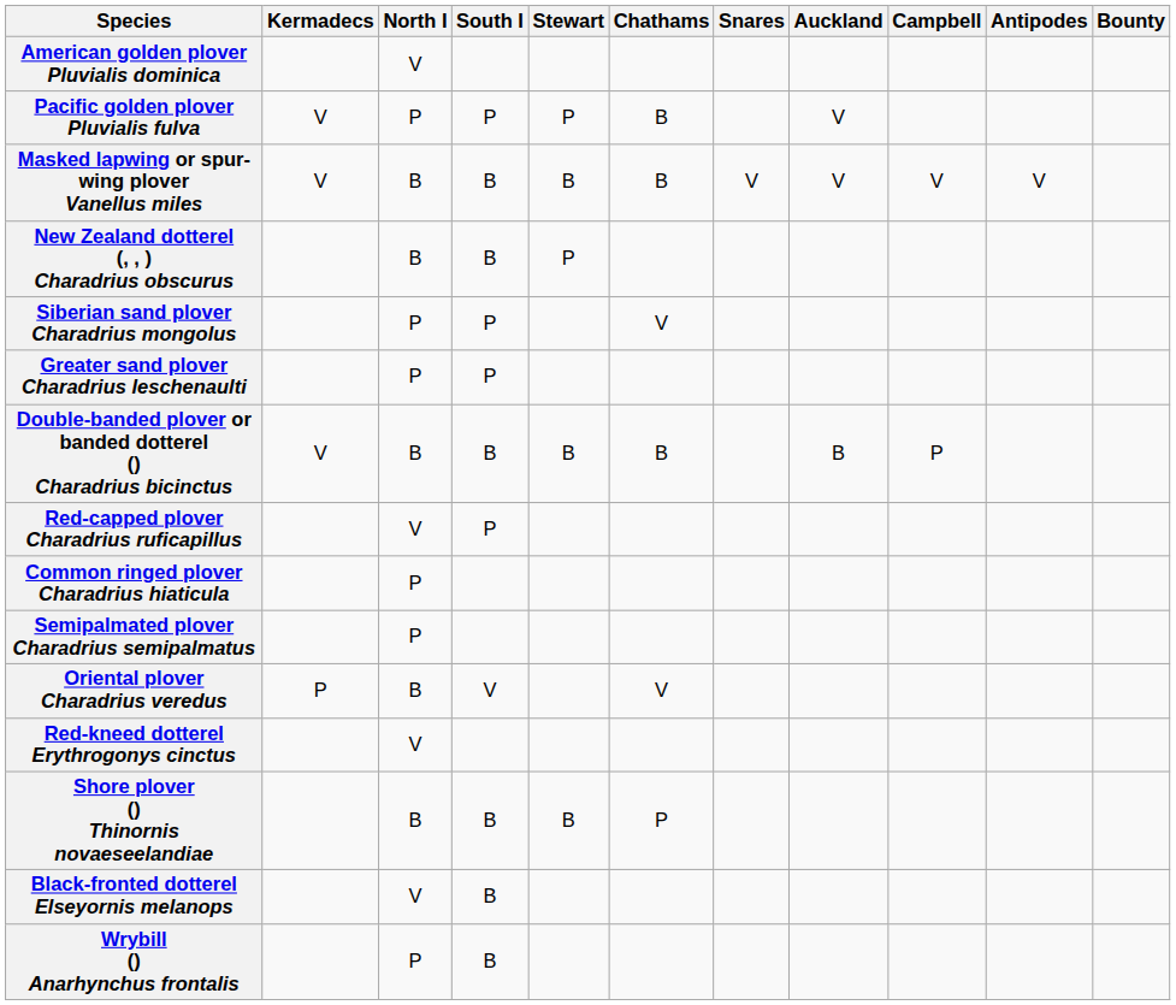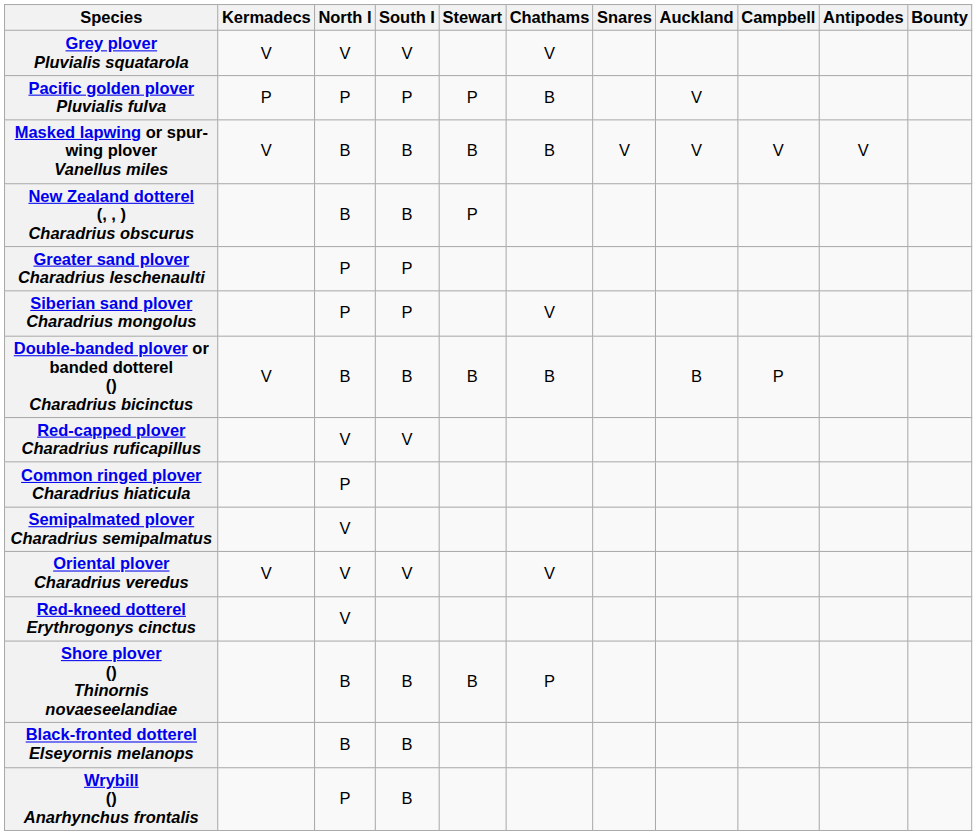 <table class="wikitable" style="text-align:center">
 <tr>
 <th width="200">Species</th>
 <th>Kermadecs</th>
 <th>North I</th>
 <th>South I</th>
 <th>Stewart</th>
 <th>Chathams</th>
 <th>Snares</th>
 <th>Auckland</th>
 <th>Campbell</th>
 <th>Antipodes</th>
 <th>Bounty</th>
 </tr>
 <tr>
-<th><a href='#'>American golden plover</a><br><em>Pluvialis dominica</em></th>
+<th><a href='#'>Grey plover</a><br><em>Pluvialis squatarola</em></th>
+<td>V</td>
+<td>V</td>
+<td>V</td>
 <td></td>
 <td>V</td>
-<td></td>
-<td></td>
-<td></td>
 <td></td>
 <td></td>
 <td></td>
 <td></td>
 <td></td>
 </tr>
 <tr>
 <th><a href='#'>Pacific golden plover</a><br><em>Pluvialis fulva</em></th>
-<td>V</td>
+<td>P</td>
 <td>P</td>
 <td>P</td>
 <td>P</td>
 <td>B</td>
 <td></td>
 <td>V</td>
 <td></td>
 <td></td>
 <td></td>
 </tr>
 <tr>
 <th><a href='#'>Masked lapwing</a> or spur-wing plover<br><em>Vanellus miles</em></th>
 <td>V</td>
 <td>B</td>
 <td>B</td>
 <td>B</td>
 <td>B</td>
 <td>V</td>
 <td>V</td>
 <td>V</td>
 <td>V</td>
 <td></td>
 </tr>
 <tr>
 <th><a href='#'>New Zealand dotterel</a><br>(, , )<br><em>Charadrius obscurus</em></th>
 <td></td>
 <td>B</td>
 <td>B</td>
 <td>P</td>
 <td></td>
 <td></td>
 <td></td>
 <td></td>
 <td></td>
 <td></td>
 </tr>
 <tr>
-<th><a href='#'>Siberian sand plover</a><br><em>Charadrius mongolus</em></th>
+<th><a href='#'>Greater sand plover</a><br><em>Charadrius leschenaulti</em></th>
 <td></td>
 <td>P</td>
 <td>P</td>
 <td></td>
-<td>V</td>
+<td></td>
 <td></td>
 <td></td>
 <td></td>
 <td></td>
 <td></td>
 </tr>
 <tr>
-<th><a href='#'>Greater sand plover</a><br><em>Charadrius leschenaulti</em></th>
+<th><a href='#'>Siberian sand plover</a><br><em>Charadrius mongolus</em></th>
 <td></td>
 <td>P</td>
 <td>P</td>
 <td></td>
-<td></td>
+<td>V</td>
 <td></td>
 <td></td>
 <td></td>
 <td></td>
 <td></td>
 </tr>
 <tr>
 <th><a href='#'>Double-banded plover</a> or banded dotterel<br>()<br><em>Charadrius bicinctus</em></th>
 <td>V</td>
 <td>B</td>
 <td>B</td>
 <td>B</td>
 <td>B</td>
 <td></td>
 <td>B</td>
 <td>P</td>
 <td></td>
 <td></td>
 </tr>
 <tr>
 <th><a href='#'>Red-capped plover</a><br><em>Charadrius ruficapillus</em></th>
 <td></td>
 <td>V</td>
-<td>P</td>
+<td>V</td>
 <td></td>
 <td></td>
 <td></td>
 <td></td>
 <td></td>
 <td></td>
 <td></td>
 </tr>
 <tr>
 <th><a href='#'>Common ringed plover</a><br><em>Charadrius hiaticula</em></th>
 <td></td>
 <td>P</td>
 <td></td>
 <td></td>
 <td></td>
 <td></td>
 <td></td>
 <td></td>
 <td></td>
 <td></td>
 </tr>
 <tr>
 <th><a href='#'>Semipalmated plover</a><br><em>Charadrius semipalmatus</em></th>
 <td></td>
-<td>P</td>
+<td>V</td>
 <td></td>
 <td></td>
 <td></td>
 <td></td>
 <td></td>
 <td></td>
 <td></td>
 <td></td>
 </tr>
 <tr>
 <th><a href='#'>Oriental plover</a><br><em>Charadrius veredus</em></th>
-<td>P</td>
-<td>B</td>
+<td>V</td>
+<td>V</td>
 <td>V</td>
 <td></td>
 <td>V</td>
 <td></td>
 <td></td>
 <td></td>
 <td></td>
 <td></td>
 </tr>
 <tr>
 <th><a href='#'>Red-kneed dotterel</a><br><em>Erythrogonys cinctus</em></th>
 <td></td>
 <td>V</td>
 <td></td>
 <td></td>
 <td></td>
 <td></td>
 <td></td>
 <td></td>
 <td></td>
 <td></td>
 </tr>
 <tr>
 <th><a href='#'>Shore plover</a><br>()<br><em>Thinornis novaeseelandiae</em></th>
 <td></td>
 <td>B</td>
 <td>B</td>
 <td>B</td>
 <td>P</td>
 <td></td>
 <td></td>
 <td></td>
 <td></td>
 <td></td>
 </tr>
 <tr>
 <th><a href='#'>Black-fronted dotterel</a><br><em>Elseyornis melanops</em></th>
 <td></td>
-<td>V</td>
+<td>B</td>
 <td>B</td>
 <td></td>
 <td></td>
 <td></td>
 <td></td>
 <td></td>
 <td></td>
 <td></td>
 </tr>
 <tr>
 <th><a href='#'>Wrybill</a><br>()<br><em>Anarhynchus frontalis</em></th>
 <td></td>
 <td>P</td>
 <td>B</td>
 <td></td>
 <td></td>
 <td></td>
 <td></td>
 <td></td>
 <td></td>
 <td></td>
 </tr>
 <tr>
 </tr>
 </table>
